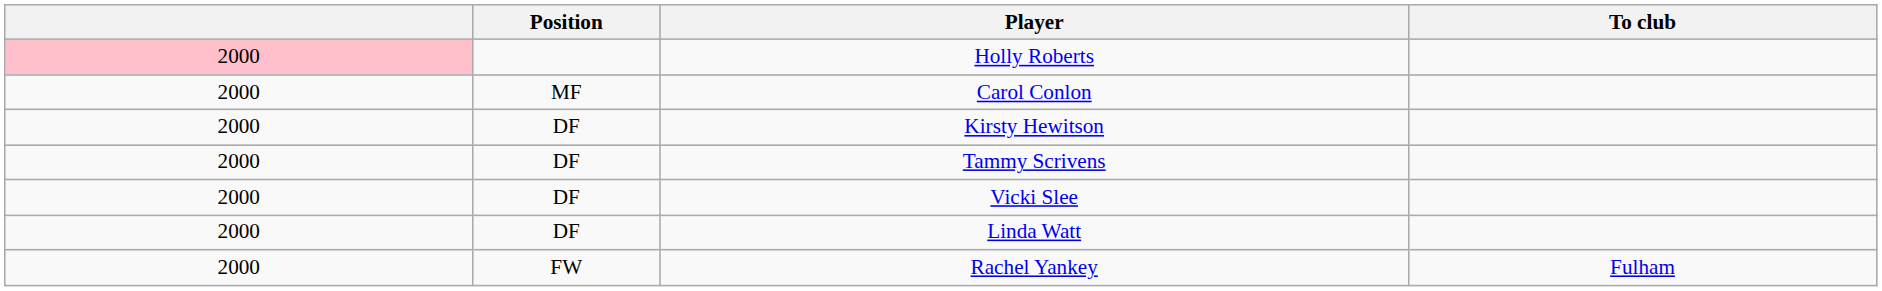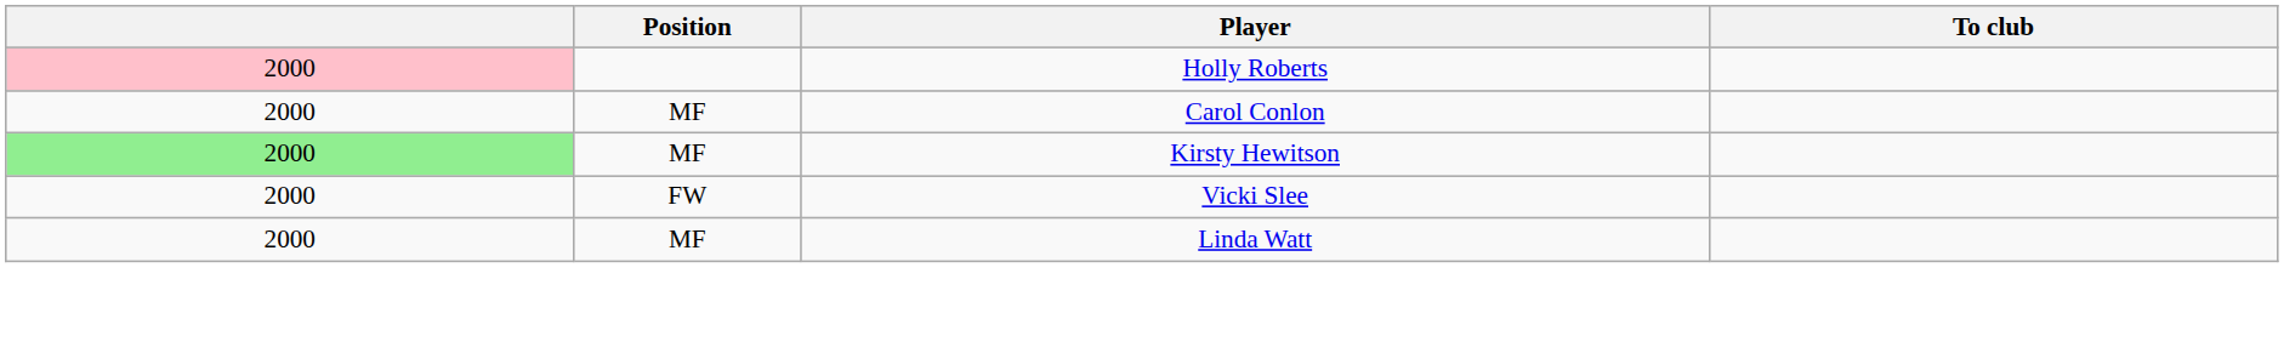 <table class="wikitable sortable" style="width:95%; text-align:center; font-size:85%; text-align:center;">
 <tr>
 <th width="25%"></th>
 <th width="10%">Position</th>
 <th>Player</th>
 <th width="25%">To club</th>
 </tr>
 <tr>
 <td style="background: pink;">2000</td>
 <td></td>
 <td><a href='#'>Holly Roberts</a></td>
 <td></td>
 </tr>
 <tr>
 <td>2000</td>
 <td>MF</td>
 <td> <a href='#'>Carol Conlon</a></td>
 <td></td>
 </tr>
 <tr>
-<td>2000</td>
-<td>DF</td>
+<td style="background: lightgreen;">2000</td>
+<td>MF</td>
 <td><a href='#'>Kirsty Hewitson</a></td>
 <td></td>
 </tr>
 <tr>
 <td>2000</td>
-<td>DF</td>
-<td> <a href='#'>Tammy Scrivens</a></td>
-<td></td>
-</tr>
-<tr>
-<td>2000</td>
-<td>DF</td>
+<td>FW</td>
 <td> <a href='#'>Vicki Slee</a></td>
 <td></td>
 </tr>
 <tr>
 <td>2000</td>
-<td>DF</td>
+<td>MF</td>
 <td> <a href='#'>Linda Watt</a></td>
 <td></td>
 </tr>
-<tr>
-<td>2000</td>
-<td>FW</td>
-<td> <a href='#'>Rachel Yankey</a></td>
-<td> <a href='#'>Fulham</a></td>
-</tr>
 </table>
